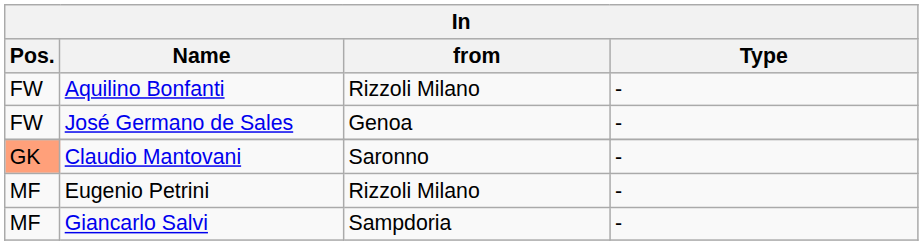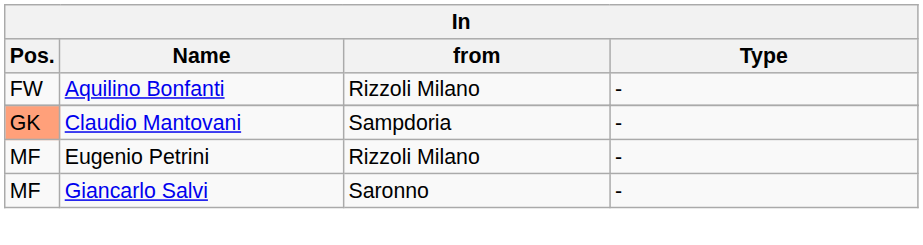 <table class="wikitable" style="font-size:90%;width:99%;">
 <tr>
 <th colspan="4">In</th>
 </tr>
 <tr>
 <th width=3%>Pos.</th>
 <th width=32%>Name</th>
 <th width=30%>from</th>
 <th width=35%>Type</th>
 </tr>
 <tr>
 <td>FW</td>
 <td><a href='#'>Aquilino Bonfanti</a></td>
 <td>Rizzoli Milano</td>
 <td>-</td>
 </tr>
 <tr>
-<td>FW</td>
-<td><a href='#'>José Germano de Sales</a></td>
-<td>Genoa</td>
-<td>-</td>
-</tr>
-<tr>
 </tr>
 <tr>
 <td style="background: lightsalmon;">GK</td>
 <td><a href='#'>Claudio Mantovani</a></td>
-<td>Saronno</td>
+<td>Sampdoria</td>
 <td>-</td>
 </tr>
 <tr>
 <td>MF</td>
 <td>Eugenio Petrini</td>
 <td>Rizzoli Milano</td>
 <td>-</td>
 </tr>
 <tr>
 <td>MF</td>
 <td><a href='#'>Giancarlo Salvi</a></td>
-<td>Sampdoria</td>
+<td>Saronno</td>
 <td>-</td>
 </tr>
 </table>
